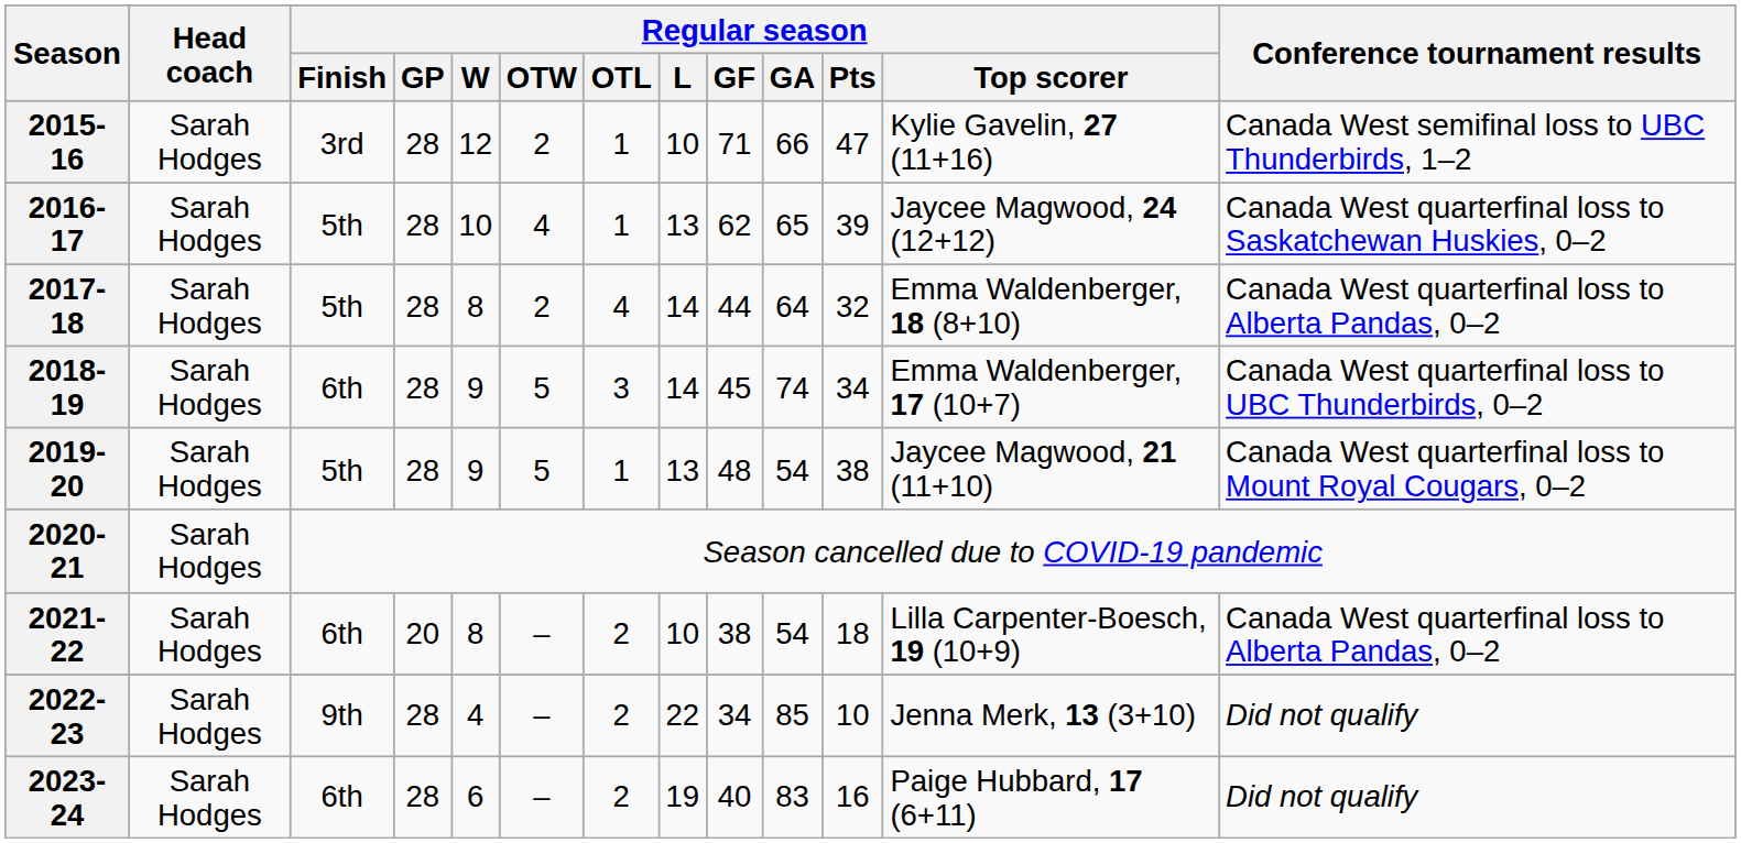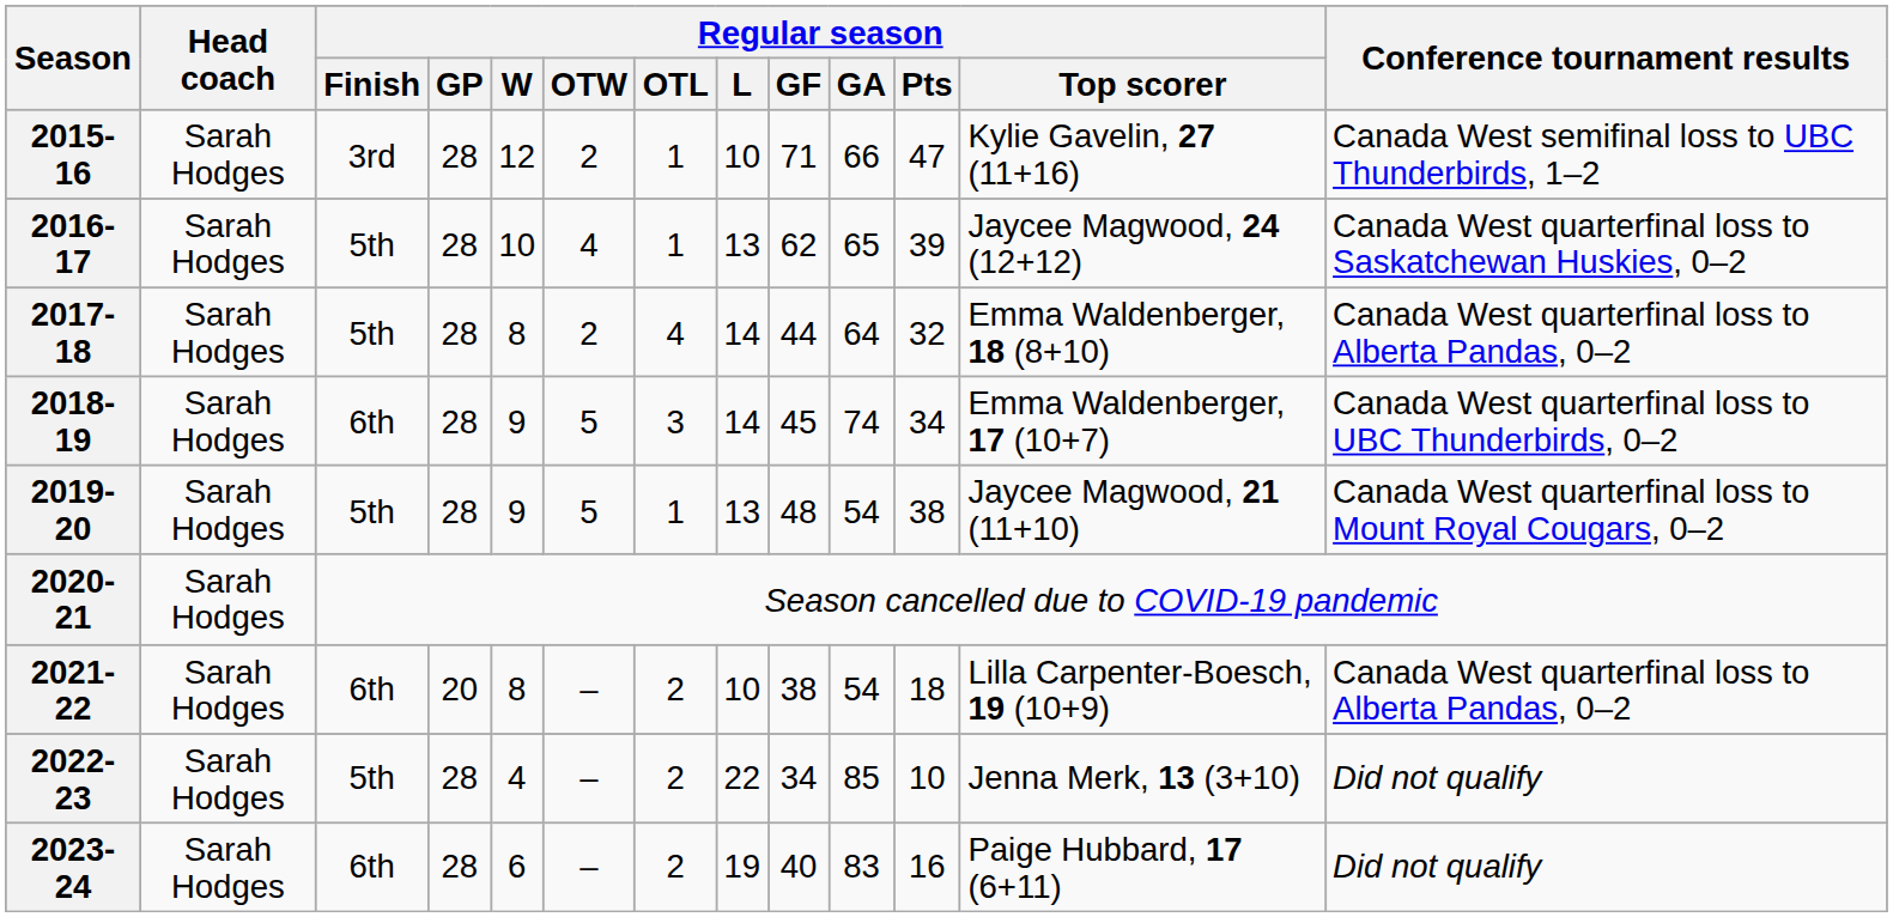 <table class="wikitable" style="text-align: center; font-size: 95%">
 <tr>
 <th rowspan="2">Season</th>
 <th rowspan="2">Head coach</th>
 <th colspan="10"><a href='#'>Regular season</a></th>
 <th rowspan="2">Conference tournament results</th>
 </tr>
 <tr>
 <th>Finish</th>
 <th>GP</th>
 <th>W</th>
 <th>OTW</th>
 <th>OTL</th>
 <th>L</th>
 <th>GF</th>
 <th>GA</th>
 <th>Pts</th>
 <th>Top scorer</th>
 </tr>
 <tr>
 <th>2015-16</th>
 <td>Sarah Hodges</td>
 <td>3rd</td>
 <td>28</td>
 <td>12</td>
 <td>2</td>
 <td>1</td>
 <td>10</td>
 <td>71</td>
 <td>66</td>
 <td>47</td>
 <td align="left">Kylie Gavelin, <strong>27</strong> (11+16)</td>
 <td align="left">Canada West semifinal loss to <a href='#'>UBC Thunderbirds</a>, 1–2</td>
 </tr>
 <tr>
 <th>2016-17</th>
 <td>Sarah Hodges</td>
 <td>5th</td>
 <td>28</td>
 <td>10</td>
 <td>4</td>
 <td>1</td>
 <td>13</td>
 <td>62</td>
 <td>65</td>
 <td>39</td>
 <td align="left">Jaycee Magwood, <strong>24</strong> (12+12)</td>
 <td align="left">Canada West quarterfinal loss to <a href='#'>Saskatchewan Huskies</a>, 0–2</td>
 </tr>
 <tr>
 <th>2017-18</th>
 <td>Sarah Hodges</td>
 <td>5th</td>
 <td>28</td>
 <td>8</td>
 <td>2</td>
 <td>4</td>
 <td>14</td>
 <td>44</td>
 <td>64</td>
 <td>32</td>
 <td align="left">Emma Waldenberger, <strong>18</strong> (8+10)</td>
 <td align="left">Canada West quarterfinal loss to <a href='#'>Alberta Pandas</a>, 0–2</td>
 </tr>
 <tr>
 <th>2018-19</th>
 <td>Sarah Hodges</td>
 <td>6th</td>
 <td>28</td>
 <td>9</td>
 <td>5</td>
 <td>3</td>
 <td>14</td>
 <td>45</td>
 <td>74</td>
 <td>34</td>
 <td align="left">Emma Waldenberger, <strong>17</strong> (10+7)</td>
 <td align="left">Canada West quarterfinal loss to <a href='#'>UBC Thunderbirds</a>, 0–2</td>
 </tr>
 <tr>
 <th>2019-20</th>
 <td>Sarah Hodges</td>
 <td>5th</td>
 <td>28</td>
 <td>9</td>
 <td>5</td>
 <td>1</td>
 <td>13</td>
 <td>48</td>
 <td>54</td>
 <td>38</td>
 <td align="left">Jaycee Magwood, <strong>21</strong> (11+10)</td>
 <td align="left">Canada West quarterfinal loss to <a href='#'>Mount Royal Cougars</a>, 0–2</td>
 </tr>
 <tr>
 <th>2020-21</th>
 <td>Sarah Hodges</td>
 <td colspan="11"><em>Season cancelled due to <a href='#'>COVID-19 pandemic</a></em></td>
 </tr>
 <tr>
 <th>2021-22</th>
 <td>Sarah Hodges</td>
 <td>6th</td>
 <td>20</td>
 <td>8</td>
 <td>–</td>
 <td>2</td>
 <td>10</td>
 <td>38</td>
 <td>54</td>
 <td>18</td>
 <td align="left">Lilla Carpenter-Boesch, <strong>19</strong> (10+9)</td>
 <td align="left">Canada West quarterfinal loss to <a href='#'>Alberta Pandas</a>, 0–2</td>
 </tr>
 <tr>
 <th>2022-23</th>
 <td>Sarah Hodges</td>
-<td>9th</td>
+<td>5th</td>
 <td>28</td>
 <td>4</td>
 <td>–</td>
 <td>2</td>
 <td>22</td>
 <td>34</td>
 <td>85</td>
 <td>10</td>
 <td align="left">Jenna Merk, <strong>13</strong> (3+10)</td>
 <td align="left"><em>Did not qualify</em></td>
 </tr>
 <tr>
 <th>2023-24</th>
 <td>Sarah Hodges</td>
 <td>6th</td>
 <td>28</td>
 <td>6</td>
 <td>–</td>
 <td>2</td>
 <td>19</td>
 <td>40</td>
 <td>83</td>
 <td>16</td>
 <td align="left">Paige Hubbard, <strong>17</strong> (6+11)</td>
 <td align="left"><em>Did not qualify</em></td>
 </tr>
 </table>
